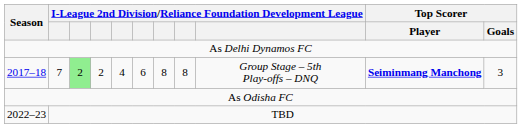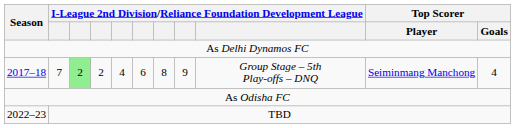 <table class="wikitable sortable" style="text-align: center">
 <tr>
 <th scope="col" rowspan="2">Season</th>
 <th colspan=8 class="unsortable"><a href='#'>I-League 2nd Division</a>/<a href='#'>Reliance Foundation Development League</a></th>
 <th scope="col" colspan=3 class="unsortable">Top Scorer</th>
 </tr>
 <tr>
 <th></th>
 <th></th>
 <th></th>
 <th></th>
 <th></th>
 <th></th>
 <th></th>
 <th></th>
 <th class="unsortable">Player</th>
 <th class="unsortable">Goals</th>
 </tr>
 <tr>
 <td colspan="12">As <em>Delhi Dynamos FC</em></td>
 </tr>
 <tr>
 <td><a href='#'>2017–18</a></td>
 <td>7</td>
 <td style="background: lightgreen;">2</td>
 <td>2</td>
 <td>4</td>
 <td>6</td>
 <td>8</td>
-<td>8</td>
+<td>9</td>
 <td><em>Group Stage – 5th</em> <br> <em>Play-offs – DNQ</em></td>
-<td><strong> <a href='#'>Seiminmang Manchong</a></strong></td>
-<td>3</td>
+<td> <a href='#'>Seiminmang Manchong</a></td>
+<td>4</td>
 </tr>
 <tr>
 <td colspan="12">As <em>Odisha FC</em></td>
 </tr>
 <tr>
 <td>2022–23</td>
 <td colspan="11">TBD</td>
 </tr>
 </table>
